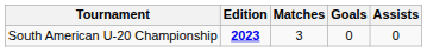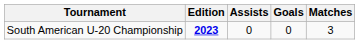 <table class="wikitable">
 <tr>
 <th>Tournament</th>
 <th>Edition</th>
+<th>Assists</th>
+<th>Goals</th>
 <th>Matches</th>
-<th>Goals</th>
-<th>Assists</th>
 </tr>
 <tr align="center">
 <td>South American U-20 Championship</td>
 <td><strong><a href='#'>2023</a></strong></td>
-<td>3</td>
 <td>0</td>
 <td>0</td>
+<td>3</td>
 </tr>
 </table>
